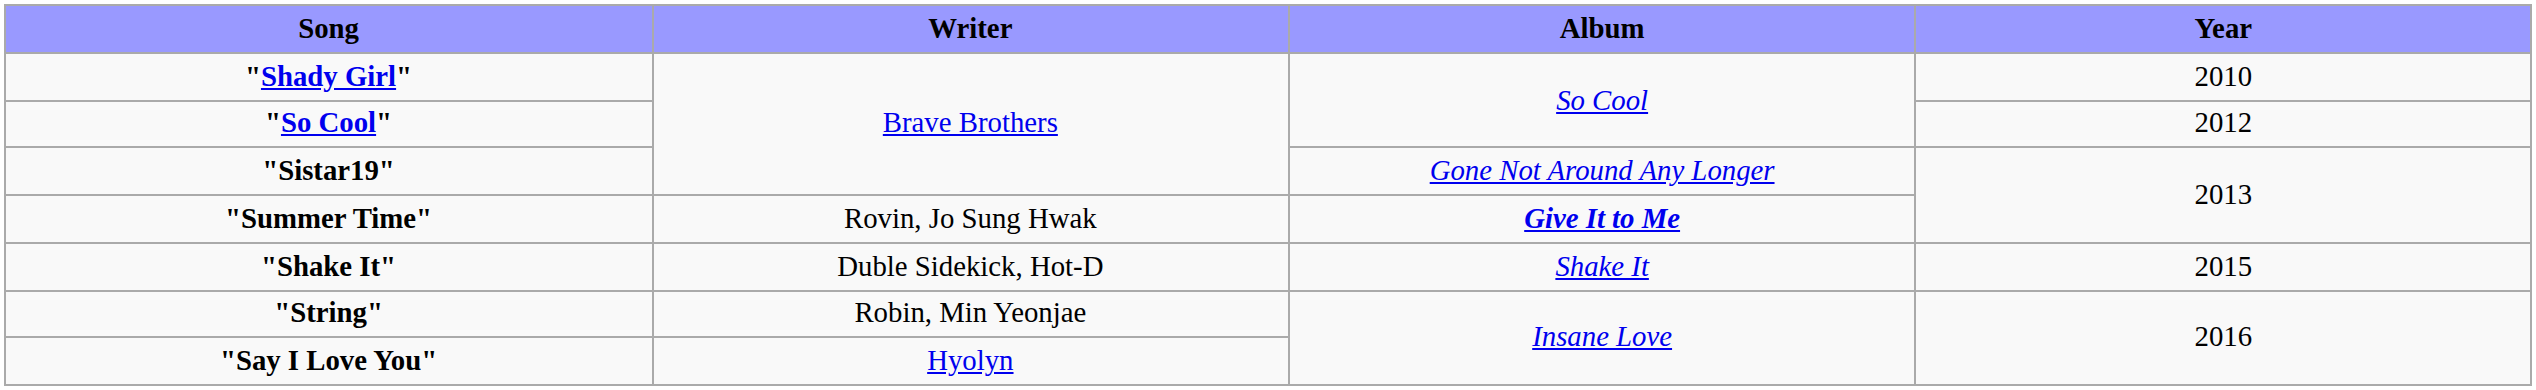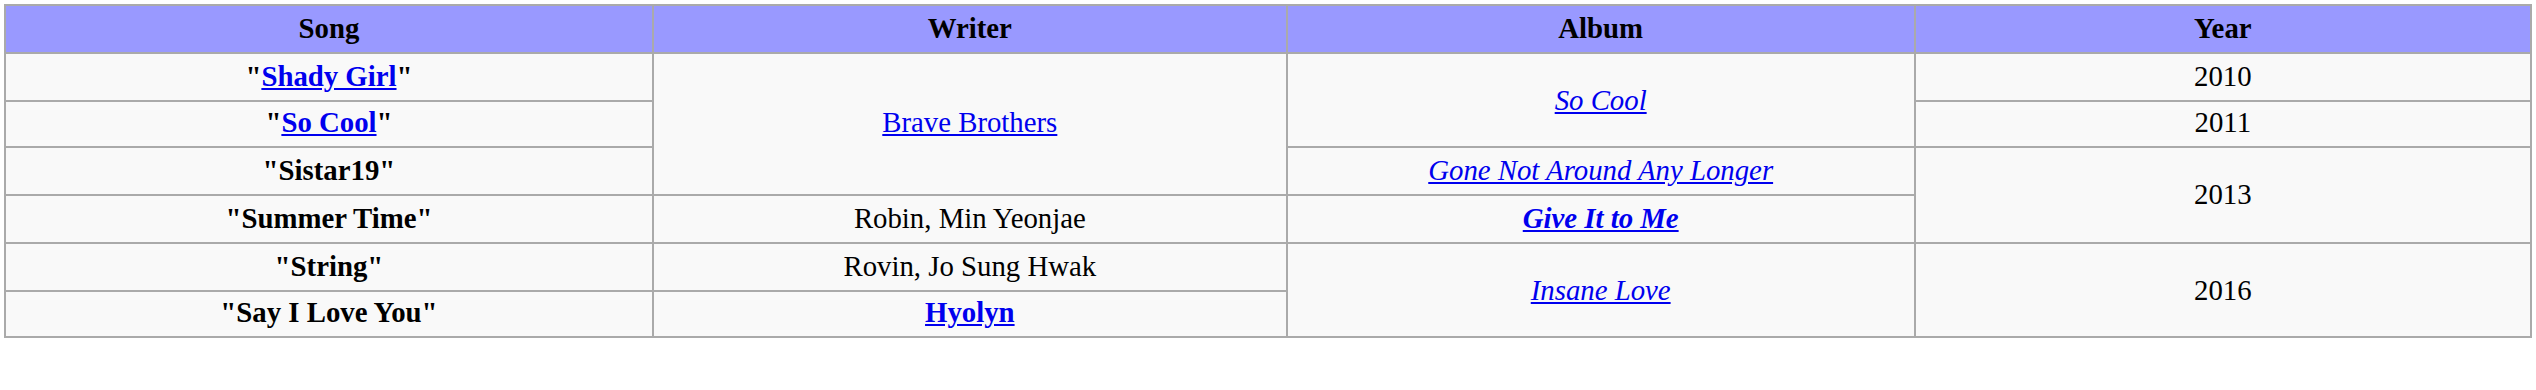 <table class="wikitable" style="margin:0.5em auto; clear:both; font-size:.9em; text-align:center; width:100%">
 <tr>
 <th style="width:500px; background:#99f;">Song</th>
 <th style="width:500px; background:#99f;">Writer</th>
 <th style="width:500px; background:#99f;">Album</th>
 <th style="width:500px; background:#99f;">Year</th>
 </tr>
 <tr>
 <td><strong>"<a href='#'>Shady Girl</a>"</strong></td>
 <td rowspan=3><a href='#'>Brave Brothers</a></td>
 <td rowspan=2><em><a href='#'>So Cool</a></em></td>
 <td>2010</td>
 </tr>
 <tr>
 <td><strong>"<a href='#'>So Cool</a>"</strong></td>
-<td>2012</td>
+<td>2011</td>
 </tr>
 <tr>
 <td><strong>"Sistar19"</strong></td>
 <td><em><a href='#'>Gone Not Around Any Longer</a></em></td>
 <td rowspan="2">2013</td>
 </tr>
 <tr>
 <td><strong>"Summer Time"</strong></td>
-<td>Rovin, Jo Sung Hwak</td>
+<td>Robin, Min Yeonjae</td>
 <td><strong><em><a href='#'>Give It to Me</a></em></strong></td>
 </tr>
 <tr>
-<td><strong>"Shake It"</strong></td>
-<td>Duble Sidekick, Hot-D</td>
-<td><em><a href='#'>Shake It</a></em></td>
-<td>2015</td>
-</tr>
-<tr>
 <td><strong>"String"</strong></td>
-<td>Robin, Min Yeonjae</td>
+<td>Rovin, Jo Sung Hwak</td>
 <td rowspan="2"><em><a href='#'>Insane Love</a></em></td>
 <td rowspan="2">2016</td>
 </tr>
 <tr>
 <td><strong>"Say I Love You"</strong></td>
-<td><a href='#'>Hyolyn</a></td>
+<td><strong><a href='#'>Hyolyn</a></strong></td>
 </tr>
 </table>
